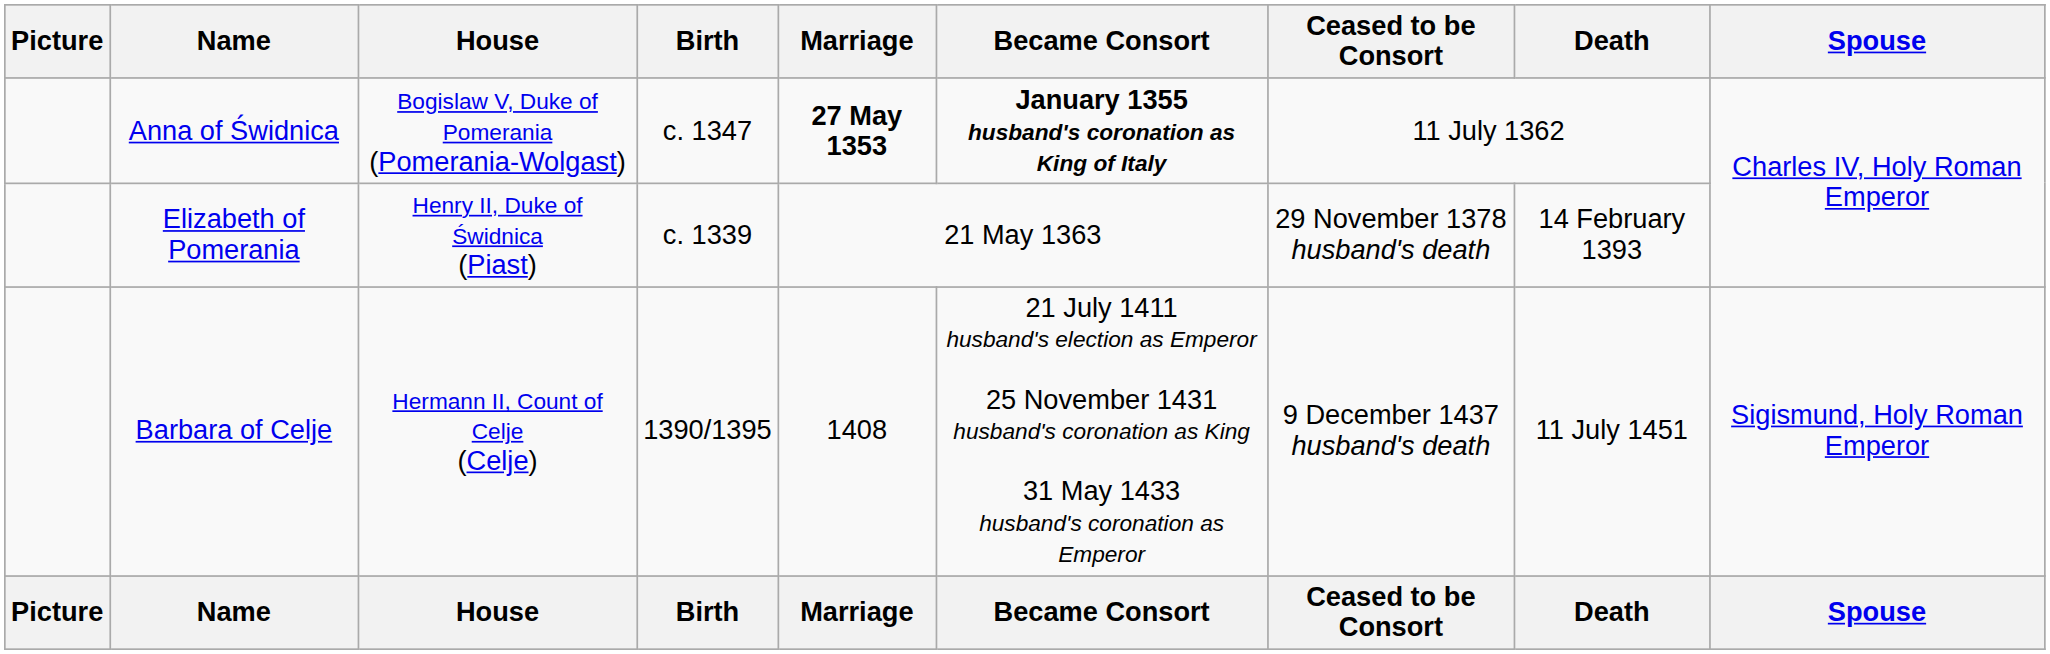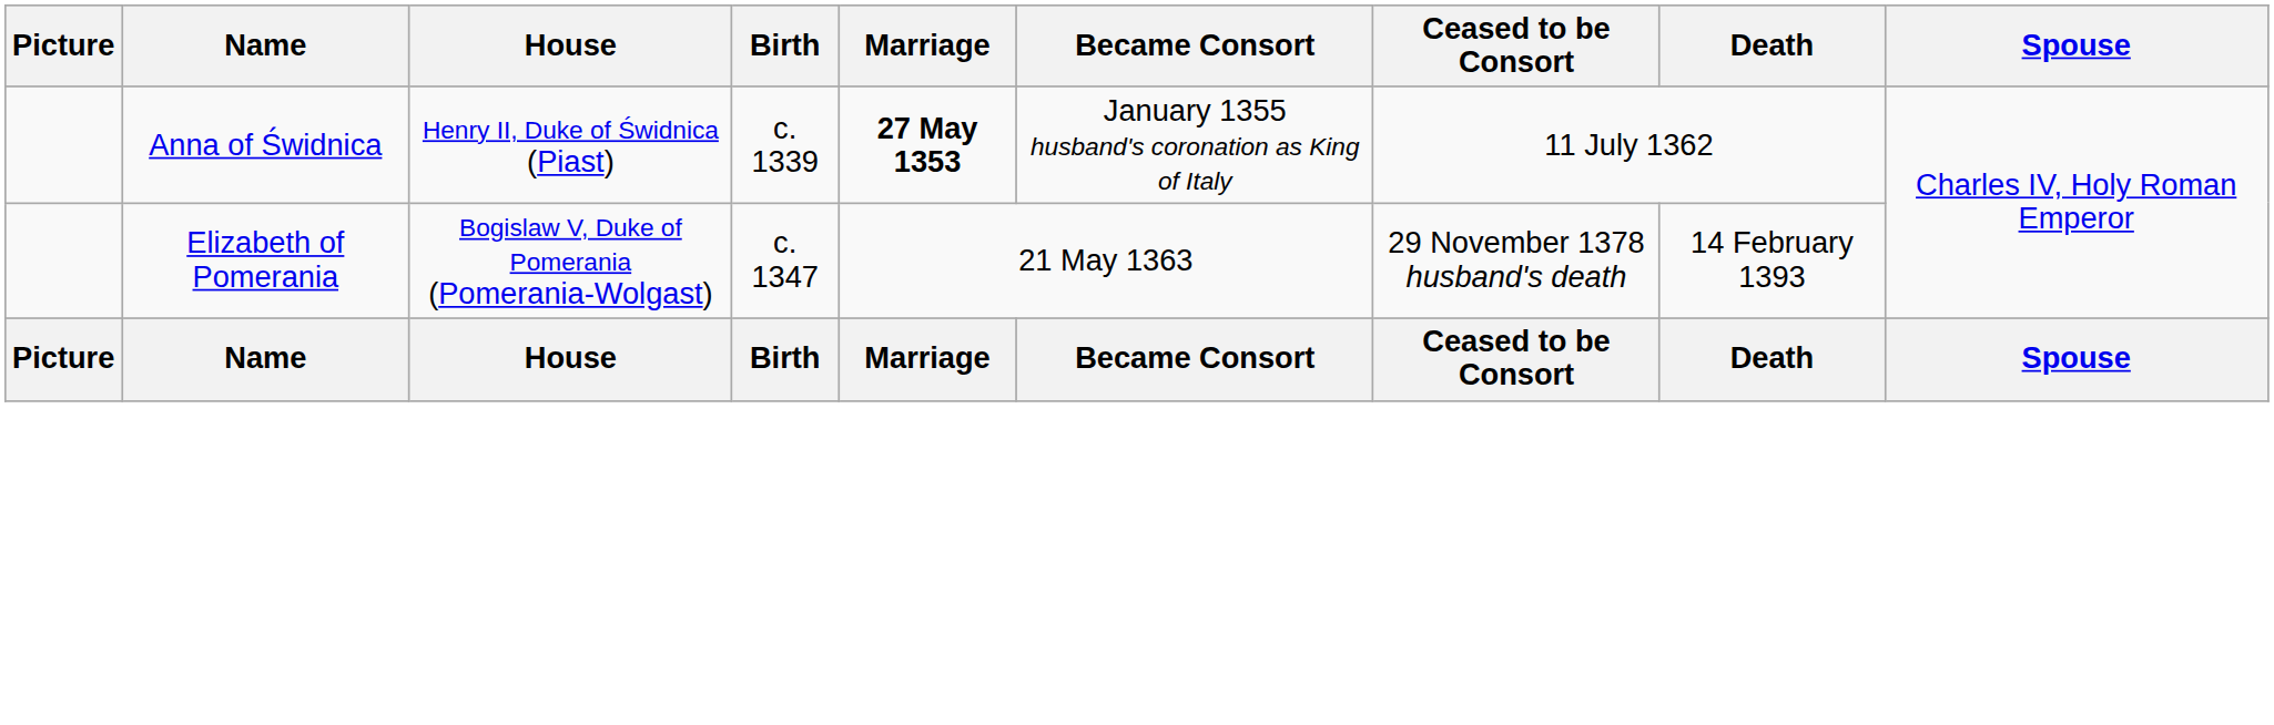 <table width=95% class="wikitable">
 <tr>
 <th>Picture</th>
 <th>Name</th>
 <th>House</th>
 <th>Birth</th>
 <th>Marriage</th>
 <th>Became Consort</th>
 <th>Ceased to be Consort</th>
 <th>Death</th>
 <th><a href='#'>Spouse</a></th>
 </tr>
 <tr>
 <td align=center></td>
 <td align=center><a href='#'>Anna of Świdnica</a></td>
-<td align="center"><small><a href='#'>Bogislaw V, Duke of Pomerania</a></small><br>(<a href='#'>Pomerania-Wolgast</a>)</td>
-<td align="center">c. 1347</td>
+<td align="center"><small><a href='#'>Henry II, Duke of Świdnica</a></small><br>(<a href='#'>Piast</a>)</td>
+<td align="center">c. 1339</td>
 <td align="center"><strong>27 May 1353</strong></td>
-<td align="center"><strong>January 1355<br><small><em>husband's coronation as King of Italy</em></small></strong></td>
+<td align="center">January 1355<br><small><em>husband's coronation as King of Italy</em></small></td>
 <td align="center" colspan="2">11 July 1362</td>
 <td align="center" rowspan="2"><a href='#'>Charles IV, Holy Roman Emperor</a></td>
 </tr>
 <tr>
 <td align=center></td>
 <td align=center><a href='#'>Elizabeth of Pomerania</a></td>
-<td align="center"><small><a href='#'>Henry II, Duke of Świdnica</a></small><br>(<a href='#'>Piast</a>)</td>
-<td align="center">c. 1339</td>
+<td align="center"><small><a href='#'>Bogislaw V, Duke of Pomerania</a></small><br>(<a href='#'>Pomerania-Wolgast</a>)</td>
+<td align="center">c. 1347</td>
 <td align="center" colspan="2">21 May 1363</td>
 <td align="center">29 November 1378 <br> <em>husband's death</em></td>
 <td align="center">14 February 1393</td>
-</tr>
-<tr>
-<td align=center></td>
-<td align=center><a href='#'>Barbara of Celje</a></td>
-<td align="center"><small><a href='#'>Hermann II, Count of Celje</a></small><br>(<a href='#'>Celje</a>)</td>
-<td align="center">1390/1395</td>
-<td align="center">1408</td>
-<td align="center">21 July 1411<br><small><em>husband's election as Emperor</em></small><br><br>25 November 1431<br><small><em>husband's coronation as King</em></small><br><br>31 May 1433<br><small><em>husband's coronation as Emperor</em></small></td>
-<td align="center">9 December 1437<br><em>husband's death</em></td>
-<td align="center">11 July 1451</td>
-<td align="center"><a href='#'>Sigismund, Holy Roman Emperor</a></td>
 </tr>
 <tr>
 <th>Picture</th>
 <th>Name</th>
 <th>House</th>
 <th>Birth</th>
 <th>Marriage</th>
 <th>Became Consort</th>
 <th>Ceased to be Consort</th>
 <th>Death</th>
 <th><a href='#'>Spouse</a></th>
 </tr>
 </table>
